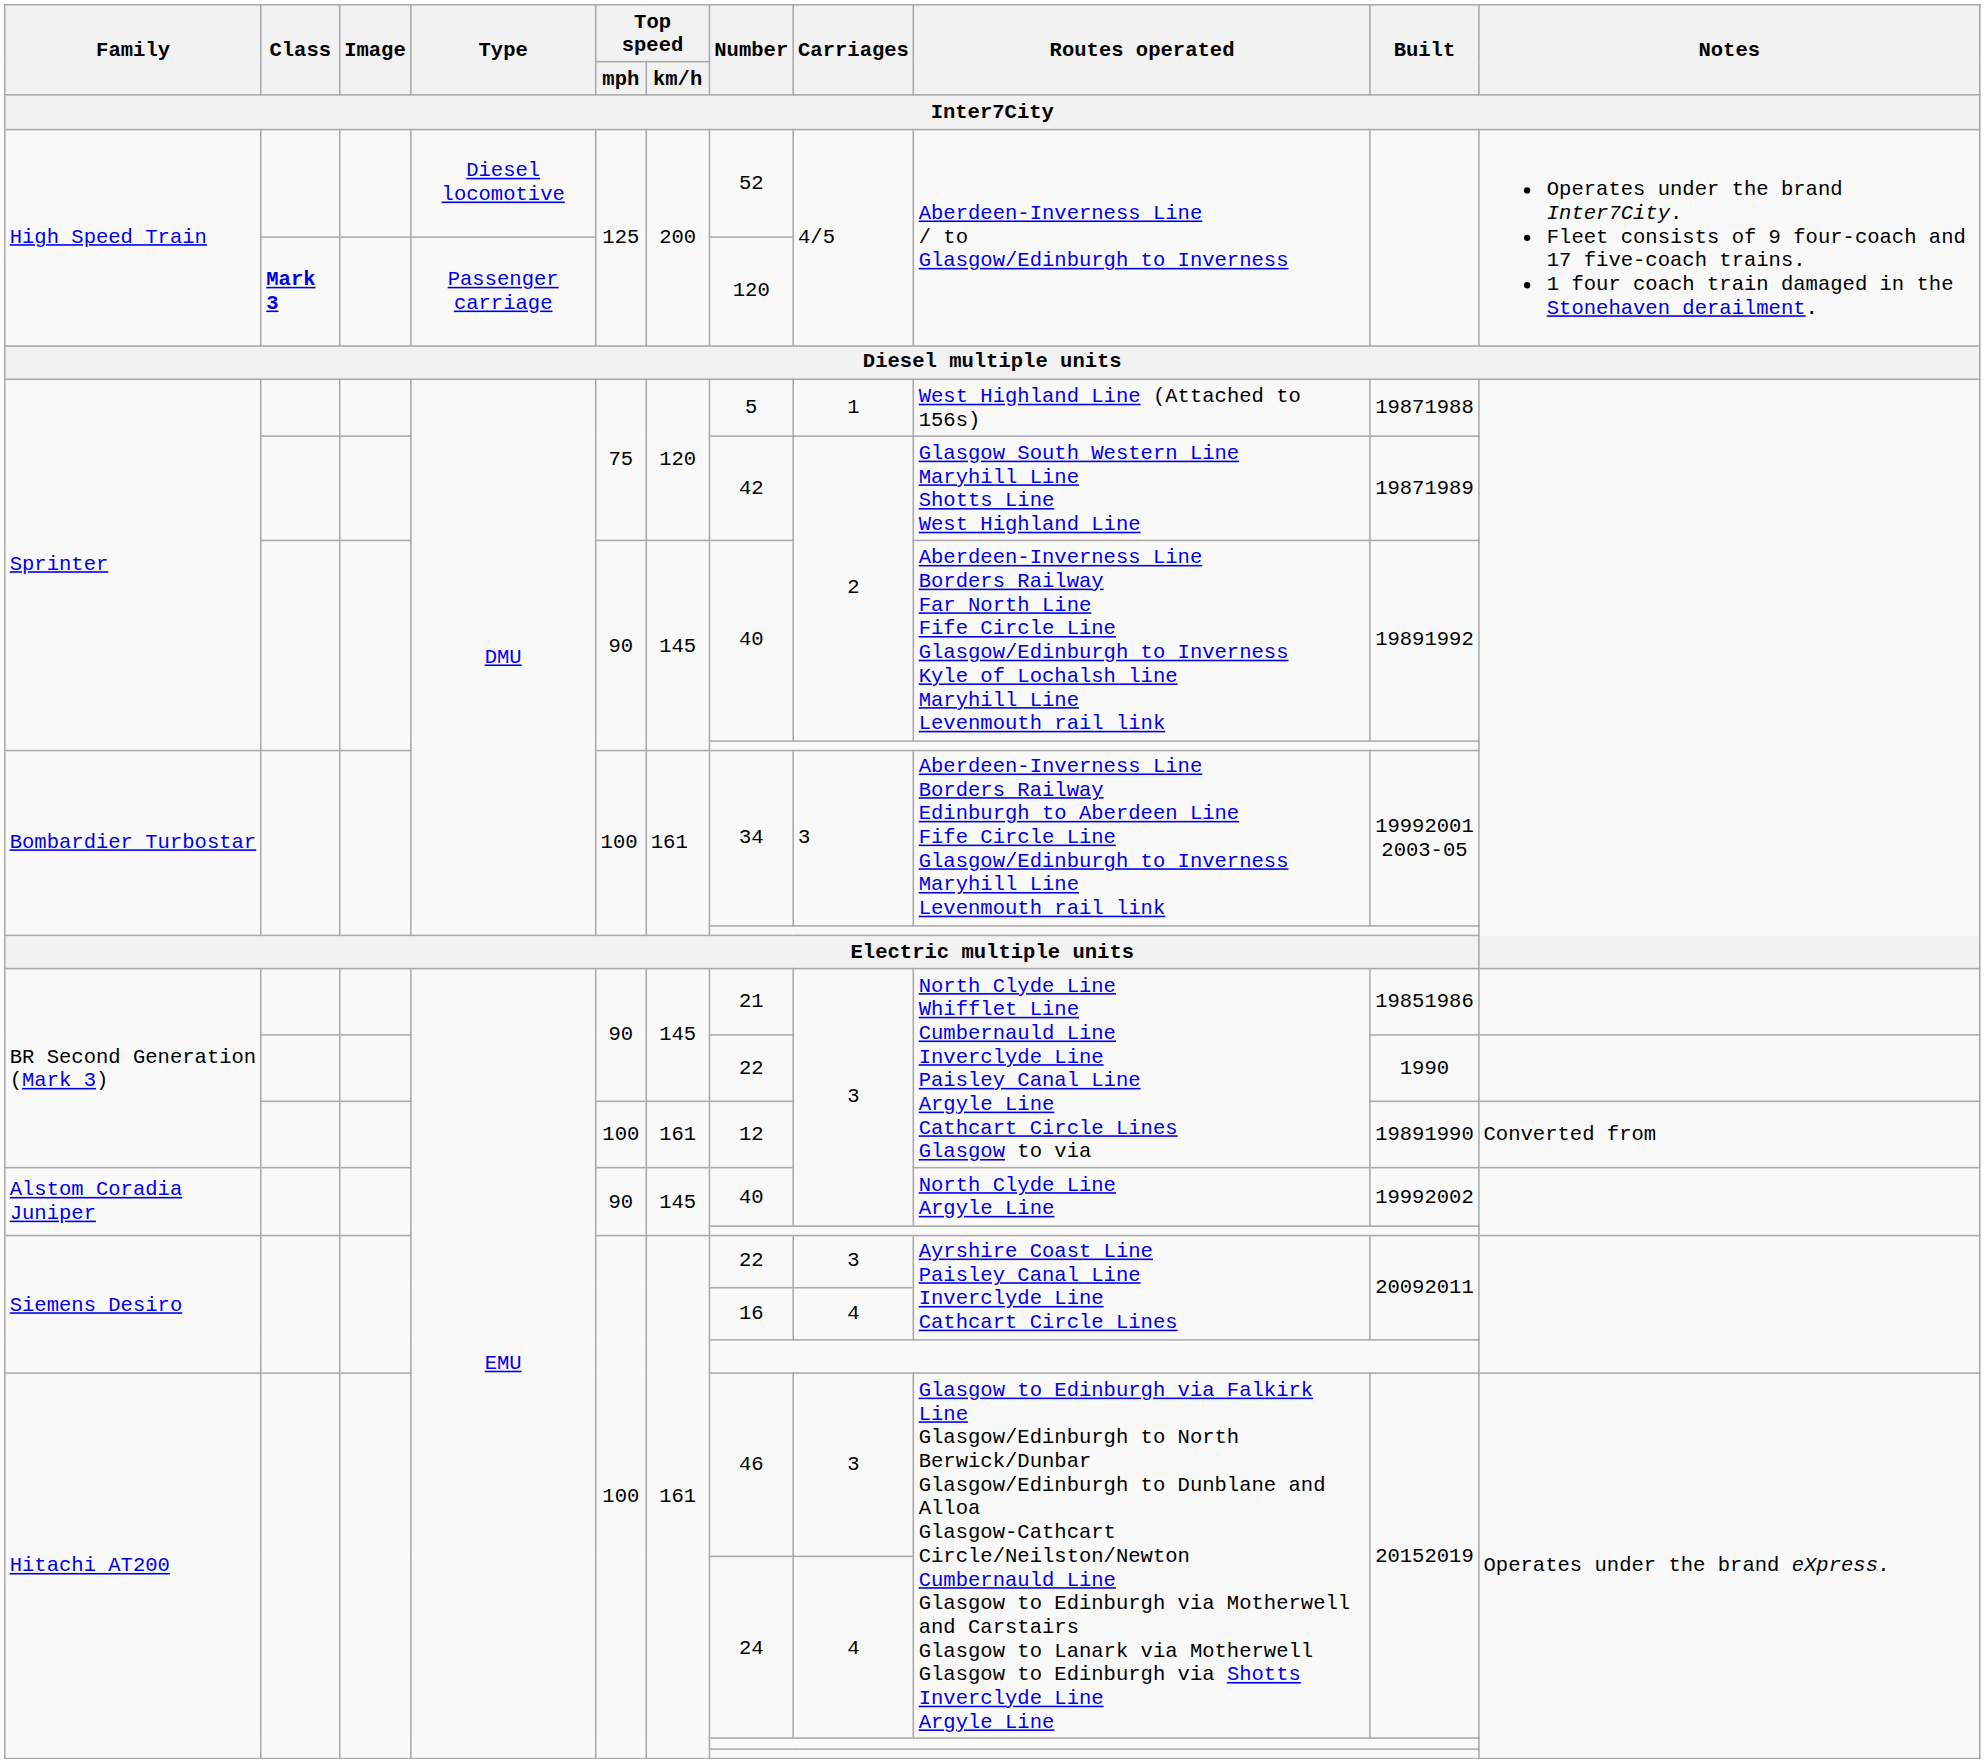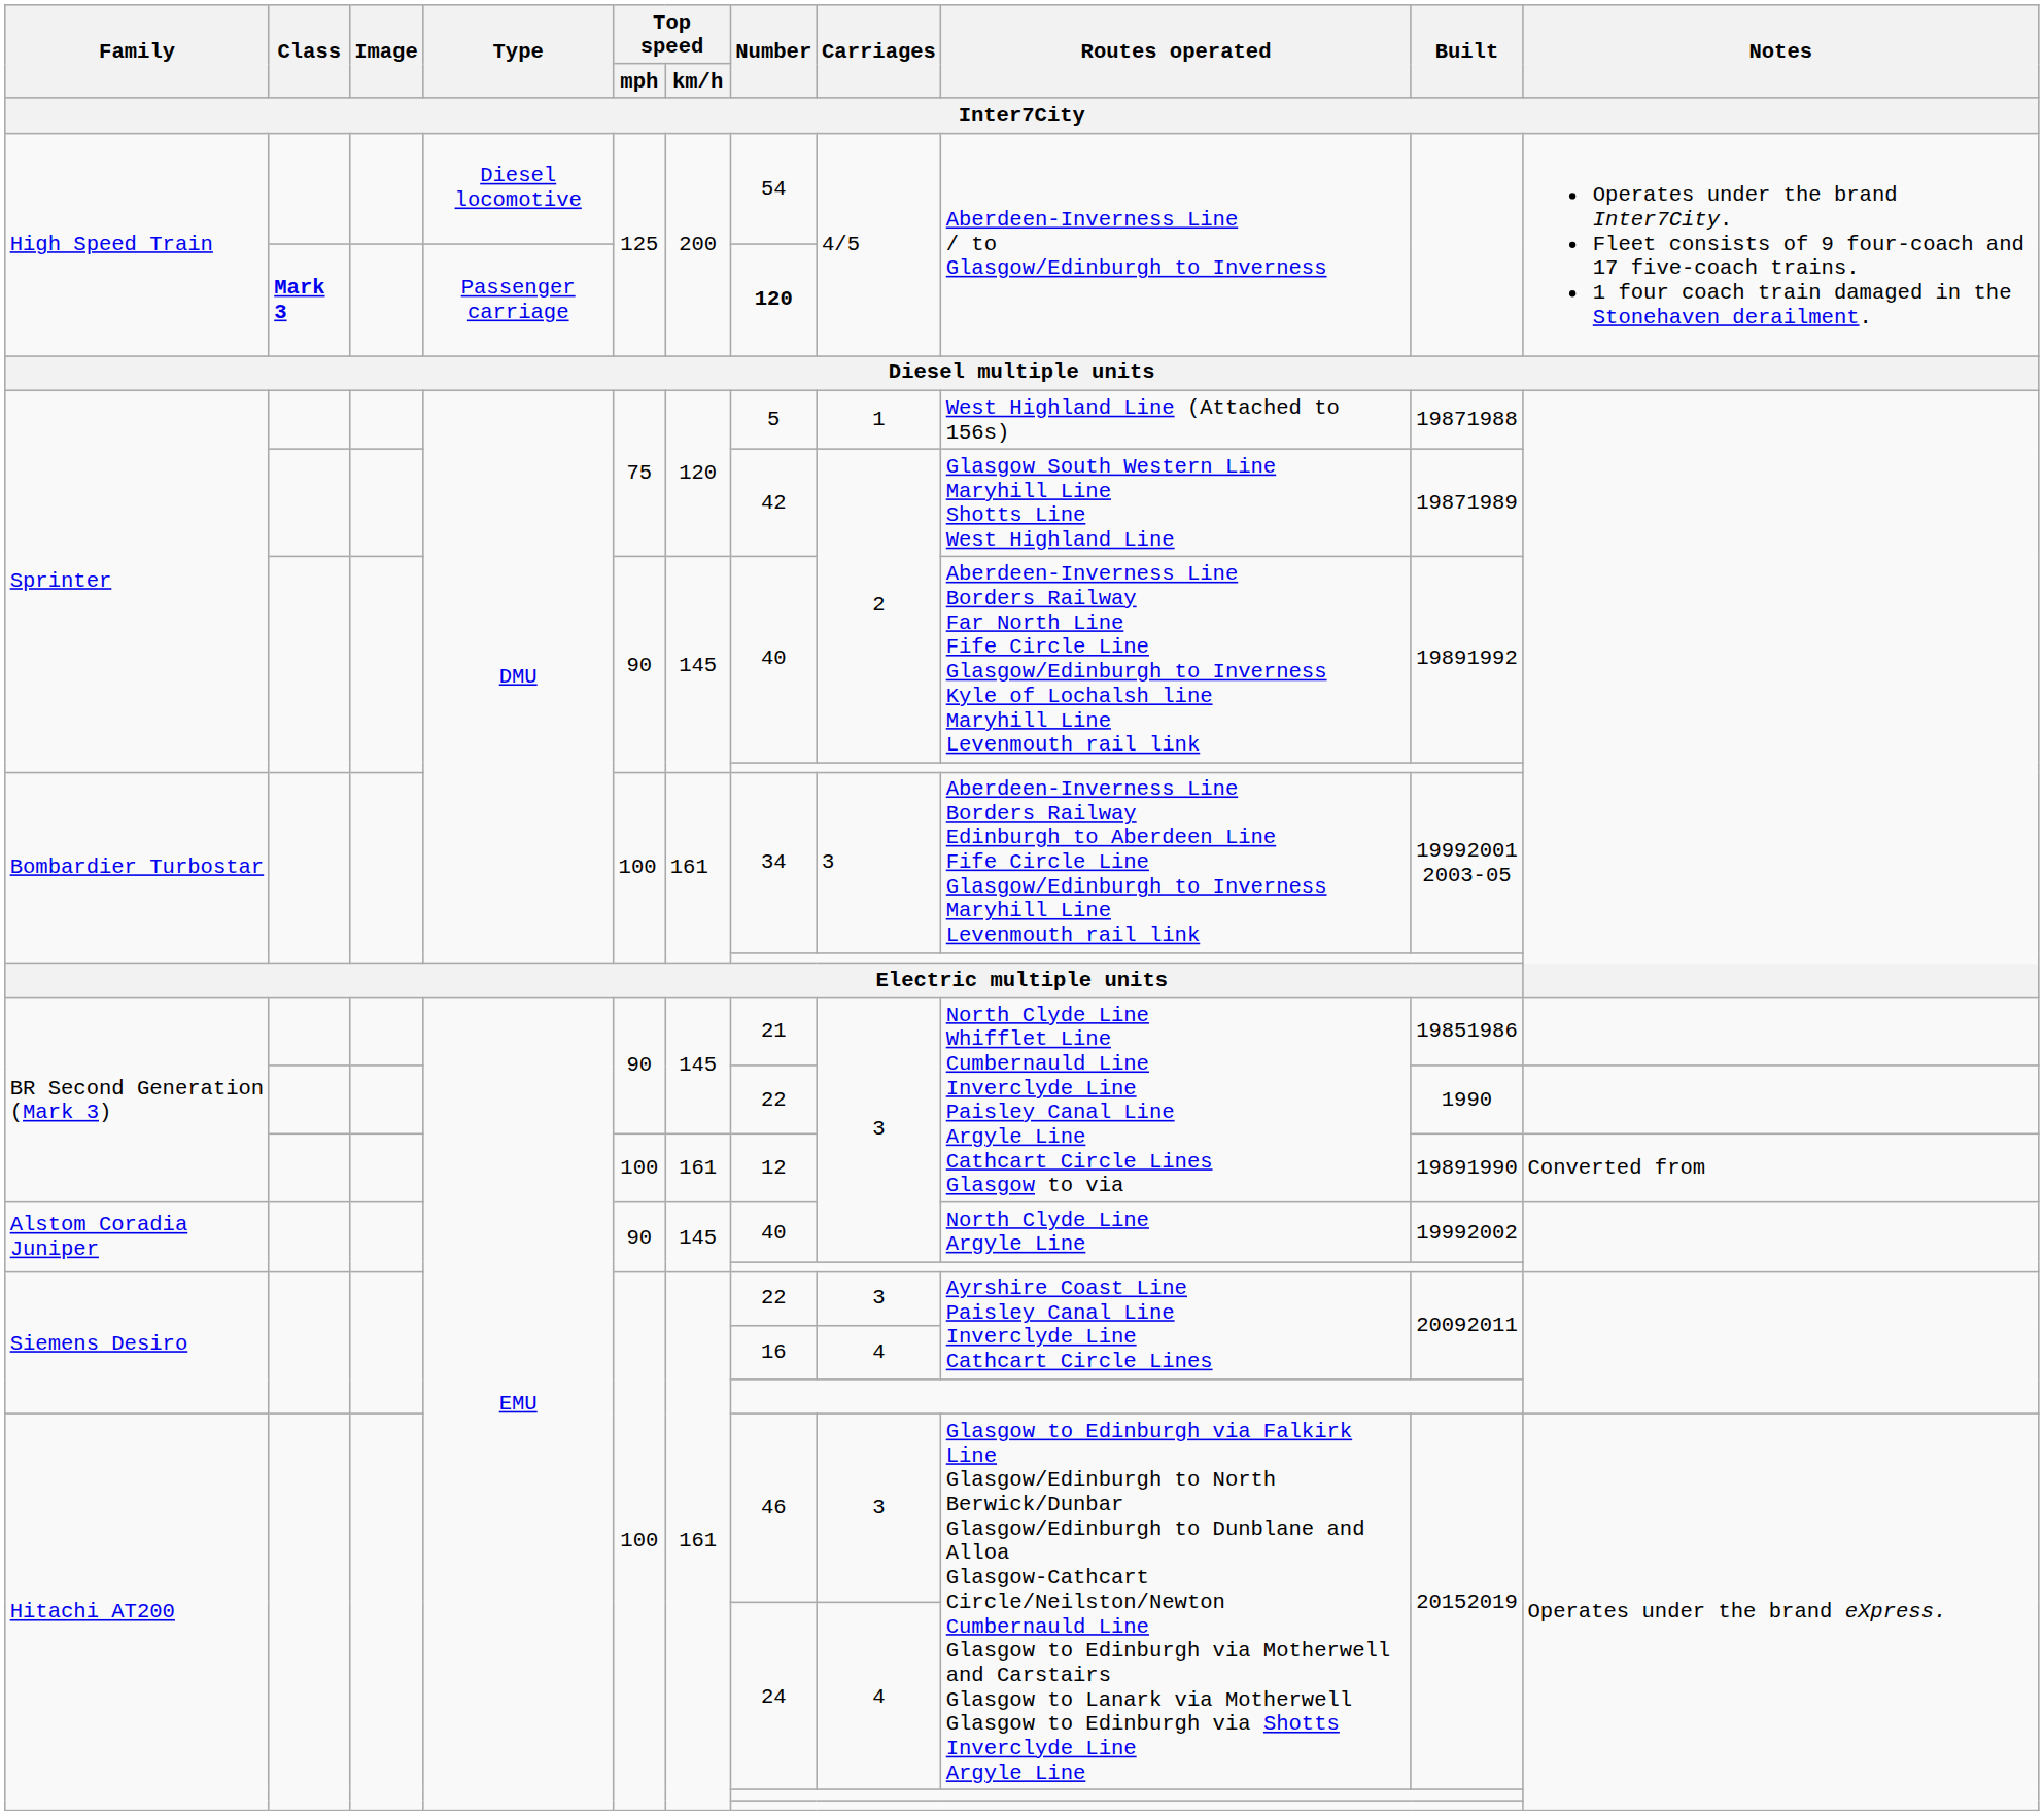 <table class="wikitable">
 <tr>
 <th rowspan="2">Family</th>
 <th rowspan="2">Class</th>
 <th rowspan="2">Image</th>
 <th rowspan="2">Type</th>
 <th colspan="2">Top speed</th>
 <th rowspan="2">Number</th>
 <th rowspan="2">Carriages</th>
 <th rowspan="2">Routes operated</th>
 <th rowspan="2">Built</th>
 <th rowspan="2">Notes</th>
 </tr>
 <tr bgcolor=#f9f9f9>
 <th>mph</th>
 <th>km/h</th>
 </tr>
 <tr>
 <th colspan="11">Inter7City</th>
 </tr>
 <tr>
 <td rowspan=2><a href='#'>High Speed Train</a></td>
 <td></td>
 <td></td>
 <td align="center"><a href='#'>Diesel locomotive</a></td>
 <td rowspan="2" align=center>125</td>
 <td rowspan="2" align=center>200</td>
-<td align="center">52</td>
+<td align="center">54</td>
 <td rowspan="2">4/5</td>
 <td rowspan="2"><a href='#'>Aberdeen-Inverness Line</a><br>/ to <br><a href='#'>Glasgow/Edinburgh to Inverness</a></td>
 <td rowspan="2" align="center"></td>
 <td rowspan="2"><br><ul><li>Operates under the brand <em>Inter7City</em>.</li><li>Fleet consists of 9 four-coach and 17 five-coach trains.</li><li>1 four coach train damaged in the <a href='#'>Stonehaven derailment</a>.</li></ul></td>
 </tr>
 <tr>
 <td><strong><a href='#'>Mark 3</a></strong></td>
 <td></td>
 <td align="center"><a href='#'>Passenger carriage</a></td>
-<td align="center">120</td>
+<td align="center"><strong>120</strong></td>
 </tr>
 <tr>
 <th colspan="11">Diesel multiple units</th>
 </tr>
 <tr>
 <td rowspan="4"><a href='#'>Sprinter</a></td>
 <td></td>
 <td></td>
 <td rowspan="6" align="center"><a href='#'>DMU</a></td>
 <td rowspan="2" align="center">75</td>
 <td rowspan="2"align="center">120</td>
 <td align="center">5</td>
 <td align="center">1</td>
 <td><a href='#'>West Highland Line</a> (Attached to 156s)</td>
 <td align="center">19871988</td>
 <td rowspan="7"></td>
 </tr>
 <tr>
 <td></td>
 <td></td>
 <td align="center">42</td>
 <td rowspan="2" align="center">2</td>
 <td><a href='#'>Glasgow South Western Line</a><br><a href='#'>Maryhill Line</a><br><a href='#'>Shotts Line</a><br><a href='#'>West Highland Line</a></td>
 <td align="center">19871989</td>
 </tr>
 <tr>
 <td rowspan="2"></td>
 <td rowspan="2"></td>
 <td rowspan="2" align="center">90</td>
 <td rowspan="2" align="center">145</td>
 <td align="center">40</td>
 <td><a href='#'>Aberdeen-Inverness Line</a><br><a href='#'>Borders Railway</a><br><a href='#'>Far North Line</a><br><a href='#'>Fife Circle Line</a><br><a href='#'>Glasgow/Edinburgh to Inverness</a><br><a href='#'>Kyle of Lochalsh line</a><br><a href='#'>Maryhill Line</a><br><a href='#'>Levenmouth rail link</a></td>
 <td align=center>19891992</td>
 </tr>
 <tr>
 <td colspan="4"></td>
 </tr>
 <tr>
 <td rowspan="2"><a href='#'>Bombardier Turbostar</a></td>
 <td rowspan="2"></td>
 <td rowspan="2"></td>
 <td rowspan="2">100</td>
 <td rowspan="2">161</td>
 <td align="center">34</td>
 <td>3</td>
 <td><a href='#'>Aberdeen-Inverness Line</a><br><a href='#'>Borders Railway</a><br><a href='#'>Edinburgh to Aberdeen Line</a><br><a href='#'>Fife Circle Line</a><br><a href='#'>Glasgow/Edinburgh to Inverness</a><br><a href='#'>Maryhill Line</a><br><a href='#'>Levenmouth rail link</a></td>
 <td align="center">19992001<br>2003-05</td>
 </tr>
 <tr>
 <td colspan="4"></td>
 </tr>
 <tr>
 <th colspan="11">Electric multiple units</th>
 </tr>
 <tr>
 <td rowspan="3">BR Second Generation (<a href='#'>Mark 3</a>)</td>
 <td></td>
 <td></td>
 <td rowspan="12" align="center"><a href='#'>EMU</a></td>
 <td rowspan="2" align="center">90</td>
 <td rowspan="2" align="center">145</td>
 <td align="center">21</td>
 <td rowspan="4" align="center">3</td>
 <td rowspan="3"><a href='#'>North Clyde Line</a><br><a href='#'>Whifflet Line</a><br><a href='#'>Cumbernauld Line</a><br><a href='#'>Inverclyde Line</a><br><a href='#'>Paisley Canal Line</a><br><a href='#'>Argyle Line</a><br><a href='#'>Cathcart Circle Lines</a><br><a href='#'>Glasgow</a> to  via </td>
 <td align="center">19851986</td>
 <td></td>
 </tr>
 <tr>
 <td></td>
 <td></td>
 <td align="center">22</td>
 <td align="center">1990</td>
 <td></td>
 </tr>
 <tr>
 <td></td>
 <td></td>
 <td align="center">100</td>
 <td align="center">161</td>
 <td align="center">12</td>
 <td align="center">19891990</td>
 <td>Converted from </td>
 </tr>
 <tr>
 <td rowspan="2"><a href='#'>Alstom Coradia Juniper</a></td>
 <td rowspan="2"></td>
 <td rowspan="2"></td>
 <td rowspan="2" align="center">90</td>
 <td rowspan="2" align="center">145</td>
 <td align="center">40</td>
 <td><a href='#'>North Clyde Line</a><br><a href='#'>Argyle Line</a></td>
 <td align="center">19992002</td>
 <td rowspan="2"></td>
 </tr>
 <tr>
 <td colspan="4"></td>
 </tr>
 <tr>
 <td rowspan="3"><a href='#'>Siemens Desiro</a></td>
 <td rowspan="3"></td>
 <td rowspan="3"></td>
 <td rowspan="7" align="center">100</td>
 <td rowspan="7" align="center">161</td>
 <td align="center">22</td>
 <td align="center">3</td>
 <td rowspan="2"><a href='#'>Ayrshire Coast Line</a><br><a href='#'>Paisley Canal Line</a><br><a href='#'>Inverclyde Line</a><br><a href='#'>Cathcart Circle Lines</a><br></td>
 <td rowspan="2" align="center">20092011</td>
 <td rowspan="3"></td>
 </tr>
 <tr>
 <td align="center">16</td>
 <td align="center">4</td>
 </tr>
 <tr>
 <td colspan="4"> <br></td>
 </tr>
 <tr>
 <td rowspan=4><a href='#'>Hitachi AT200</a></td>
 <td rowspan="4"></td>
 <td rowspan="4"></td>
 <td align=center>46</td>
 <td align=center>3</td>
 <td rowspan=2><a href='#'>Glasgow to Edinburgh via Falkirk Line</a><br>Glasgow/Edinburgh to North Berwick/Dunbar<br>Glasgow/Edinburgh to Dunblane and Alloa<br>Glasgow-Cathcart Circle/Neilston/Newton<br><a href='#'>Cumbernauld Line</a><br>Glasgow to Edinburgh via Motherwell and Carstairs<br>Glasgow to Lanark via Motherwell<br>Glasgow to Edinburgh via <a href='#'>Shotts</a><br><a href='#'>Inverclyde Line</a><br><a href='#'>Argyle Line</a></td>
 <td rowspan=2 align=center>20152019</td>
 <td rowspan="4">Operates under the brand <em>eXpress.</em></td>
 </tr>
 <tr>
 <td align=center>24</td>
 <td align=center>4</td>
 </tr>
 <tr>
 <td colspan="4"></td>
 </tr>
 <tr>
 <td colspan="4"></td>
 </tr>
 </table>
